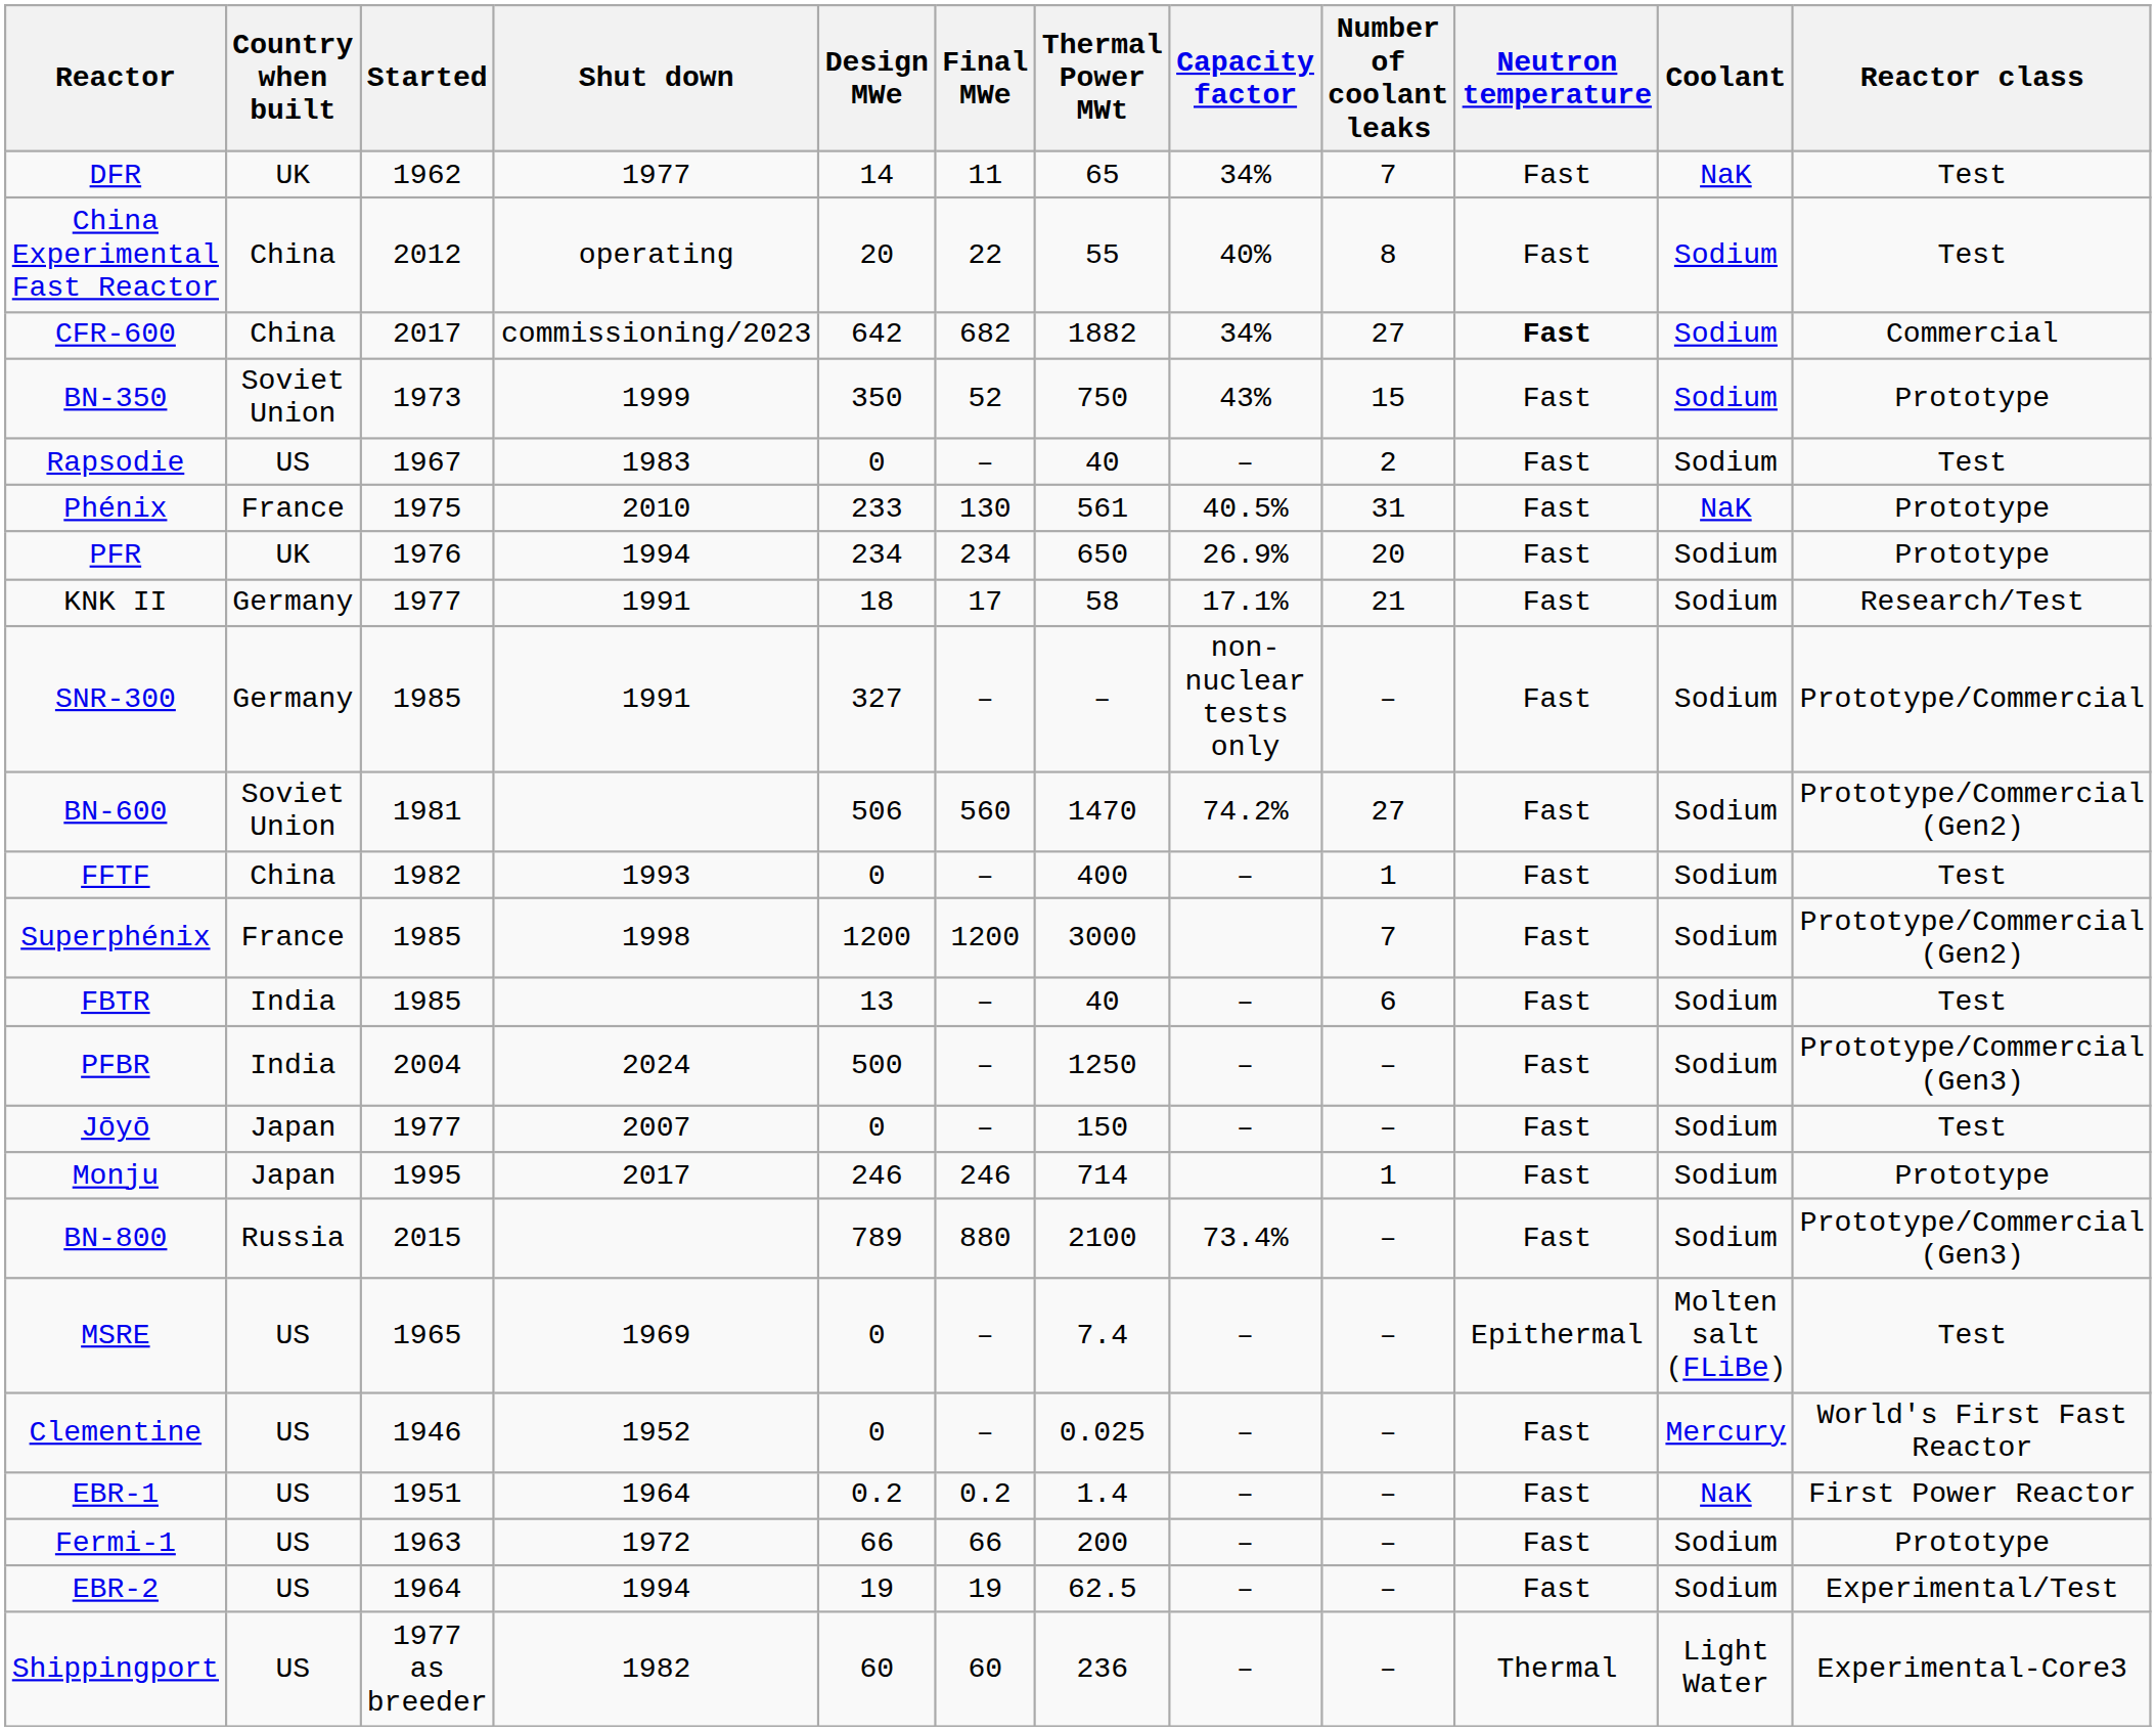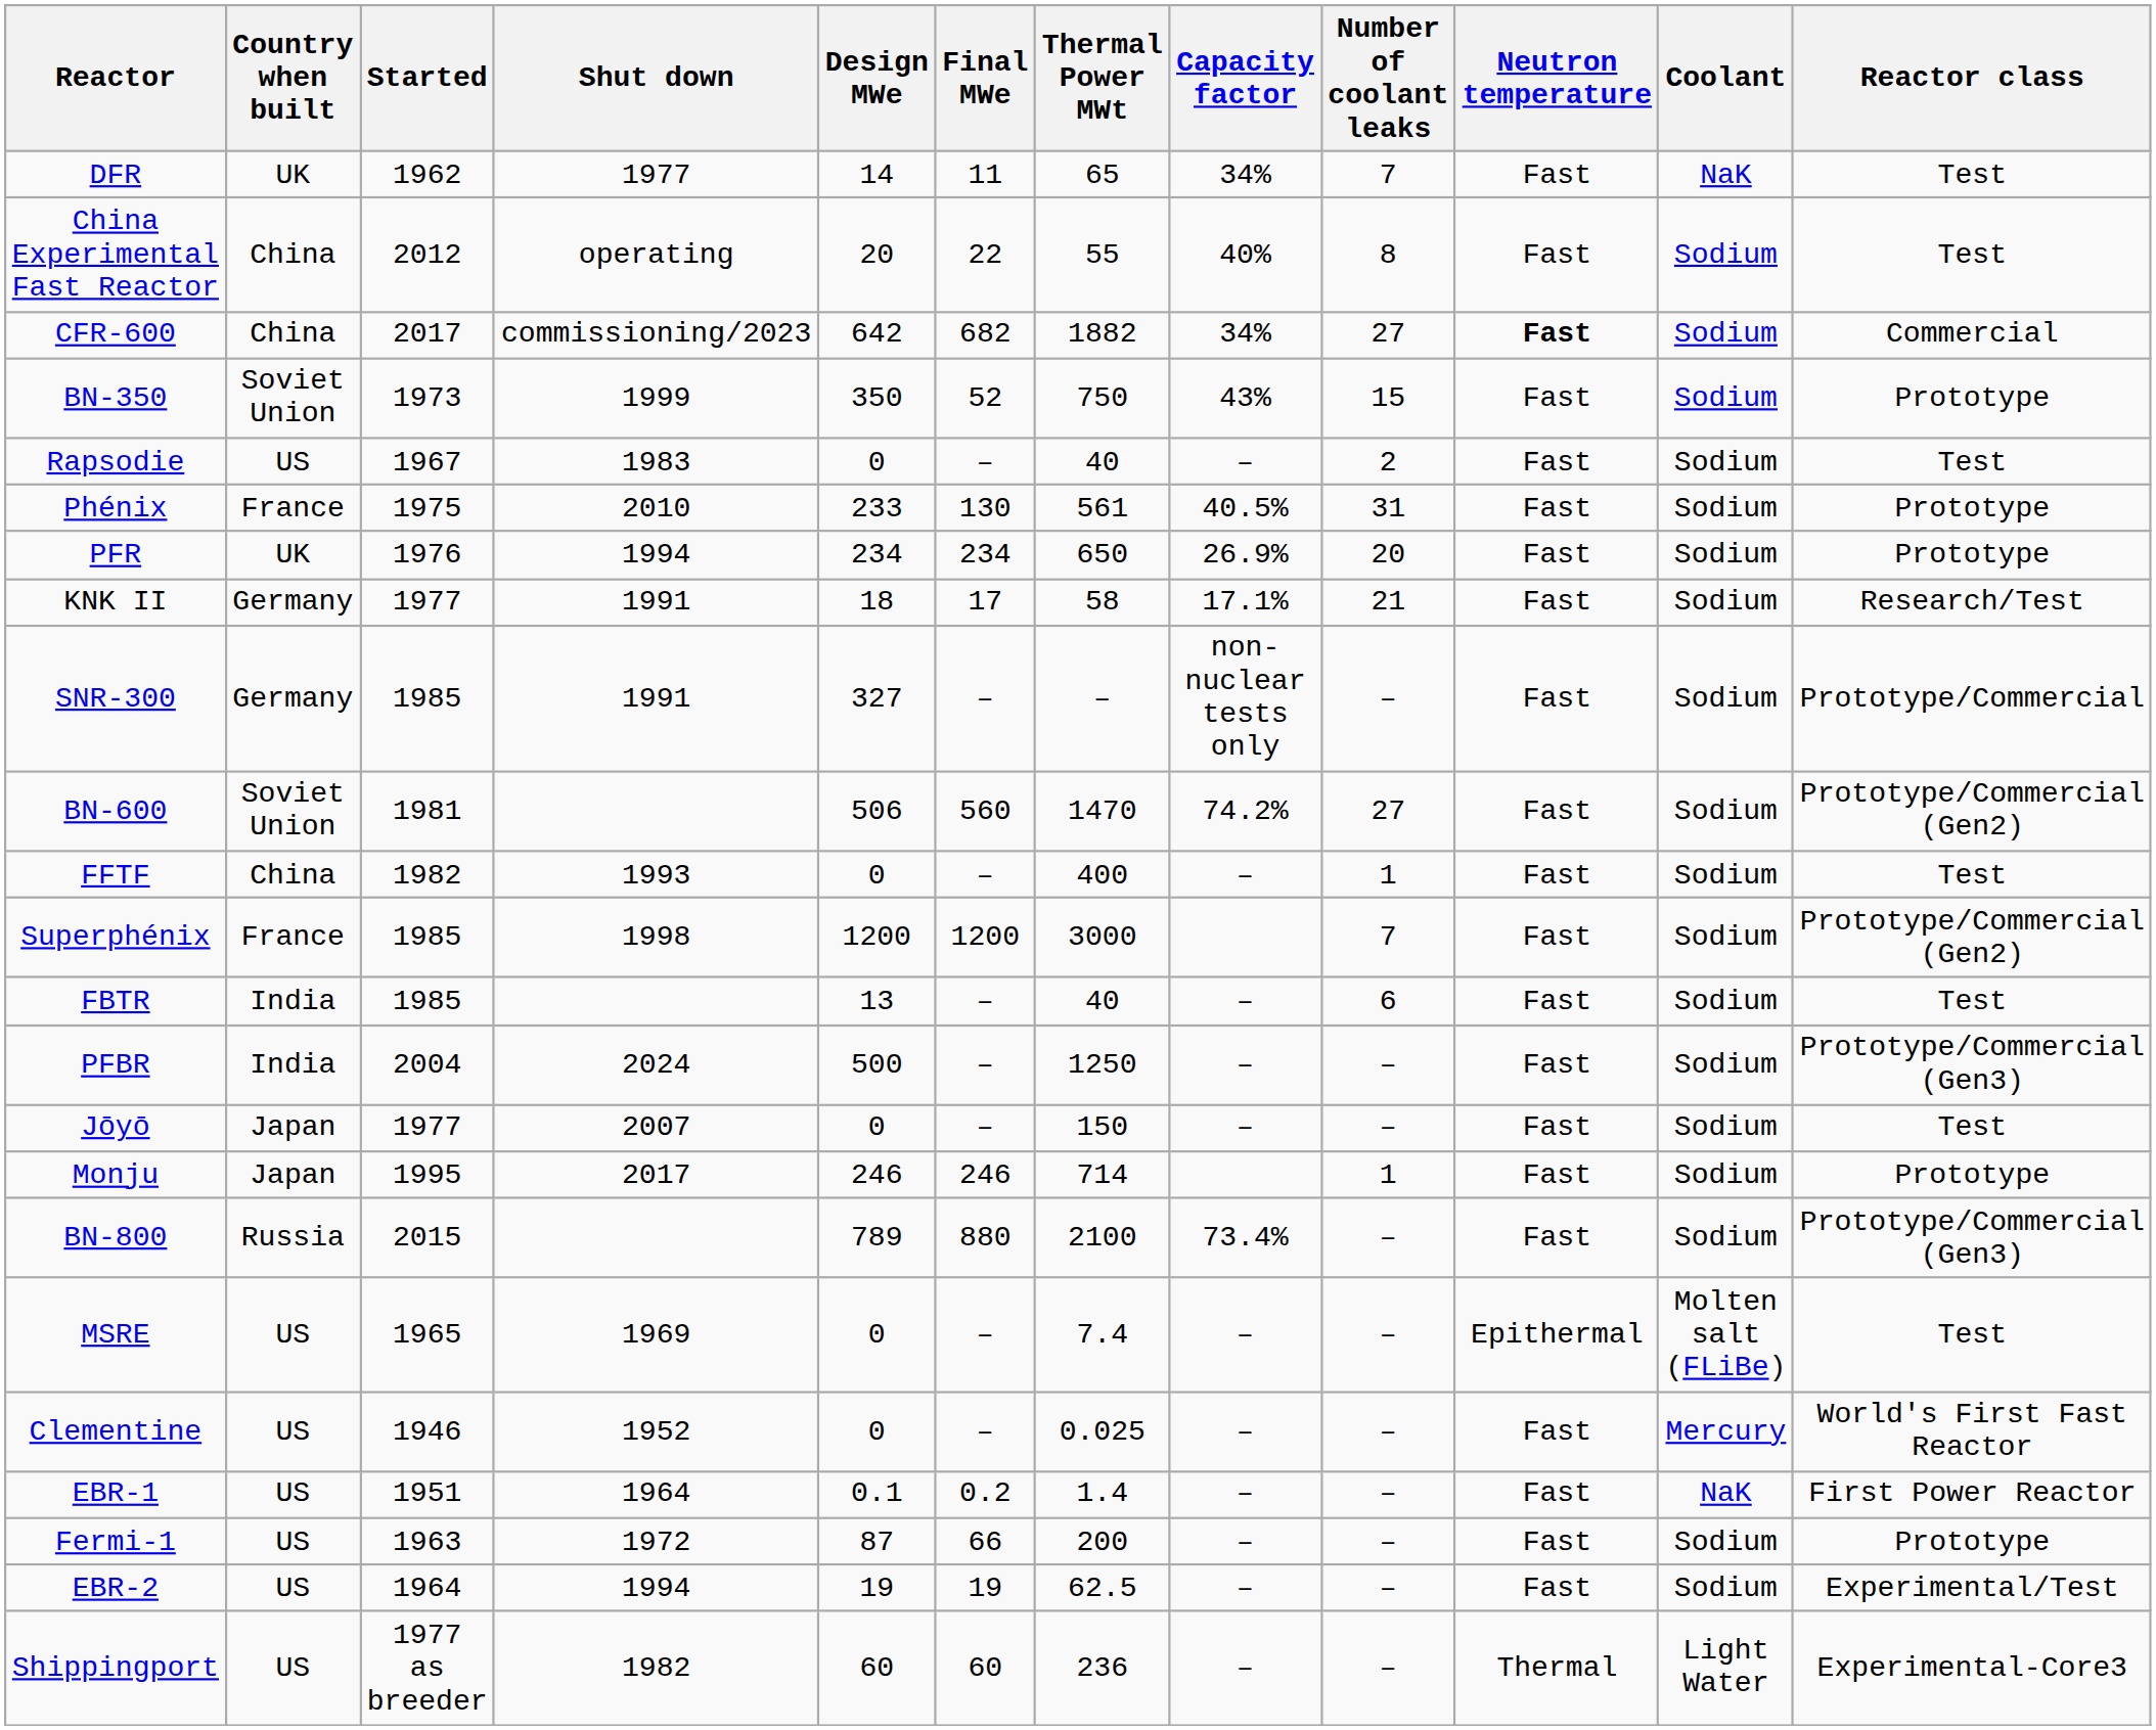 <table class="wikitable sortable" style="text-align:center">
 <tr>
 <th>Reactor</th>
 <th>Country<br>when built</th>
 <th>Started</th>
 <th>Shut down</th>
 <th>Design<br>MWe</th>
 <th>Final<br>MWe</th>
 <th>Thermal<br>Power MWt</th>
 <th><a href='#'>Capacity<br>factor</a></th>
 <th>Number of<br>coolant leaks</th>
 <th><a href='#'>Neutron<br>temperature</a></th>
 <th>Coolant</th>
 <th>Reactor class</th>
 </tr>
 <tr>
 <td><a href='#'>DFR</a></td>
 <td>UK</td>
 <td>1962</td>
 <td>1977</td>
 <td>14</td>
 <td>11</td>
 <td>65</td>
 <td>34%</td>
 <td>7</td>
 <td>Fast</td>
 <td><a href='#'>NaK</a></td>
 <td>Test</td>
 </tr>
 <tr>
 <td><a href='#'>China Experimental Fast Reactor</a></td>
 <td>China</td>
 <td>2012</td>
 <td>operating</td>
 <td>20</td>
 <td>22</td>
 <td>55</td>
 <td>40%</td>
 <td>8</td>
 <td>Fast</td>
 <td><a href='#'>Sodium</a></td>
 <td>Test</td>
 </tr>
 <tr>
 <td><a href='#'>CFR-600</a></td>
 <td>China</td>
 <td>2017</td>
 <td>commissioning/2023</td>
 <td>642</td>
 <td>682</td>
 <td>1882</td>
 <td>34%</td>
 <td>27</td>
 <td><strong>Fast</strong></td>
 <td><a href='#'>Sodium</a></td>
 <td>Commercial</td>
 </tr>
 <tr>
 <td><a href='#'>BN-350</a></td>
 <td>Soviet Union</td>
 <td>1973</td>
 <td>1999</td>
 <td>350</td>
 <td>52</td>
 <td>750</td>
 <td>43%</td>
 <td>15</td>
 <td>Fast</td>
 <td><a href='#'>Sodium</a></td>
 <td>Prototype</td>
 </tr>
 <tr>
 <td><a href='#'>Rapsodie</a></td>
 <td>US</td>
 <td>1967</td>
 <td>1983</td>
 <td>0</td>
 <td>–</td>
 <td>40</td>
 <td>–</td>
 <td>2</td>
 <td>Fast</td>
 <td>Sodium</td>
 <td>Test</td>
 </tr>
 <tr>
 <td><a href='#'>Phénix</a></td>
 <td>France</td>
 <td>1975</td>
 <td>2010</td>
 <td>233</td>
 <td>130</td>
 <td>561</td>
 <td>40.5%</td>
 <td>31</td>
 <td>Fast</td>
-<td><a href='#'>NaK</a></td>
+<td>Sodium</td>
 <td>Prototype</td>
 </tr>
 <tr>
 <td><a href='#'>PFR</a></td>
 <td>UK</td>
 <td>1976</td>
 <td>1994</td>
 <td>234</td>
 <td>234</td>
 <td>650</td>
 <td>26.9%</td>
 <td>20</td>
 <td>Fast</td>
 <td>Sodium</td>
 <td>Prototype</td>
 </tr>
 <tr>
 <td>KNK II</td>
 <td>Germany</td>
 <td>1977</td>
 <td>1991</td>
 <td>18</td>
 <td>17</td>
 <td>58</td>
 <td>17.1%</td>
 <td>21</td>
 <td>Fast</td>
 <td>Sodium</td>
 <td>Research/Test</td>
 </tr>
 <tr>
 <td><a href='#'>SNR-300</a></td>
 <td>Germany</td>
 <td>1985</td>
 <td>1991</td>
 <td>327</td>
 <td>–</td>
 <td>–</td>
 <td>non-nuclear tests only</td>
 <td>–</td>
 <td>Fast</td>
 <td>Sodium</td>
 <td>Prototype/Commercial</td>
 </tr>
 <tr>
 <td><a href='#'>BN-600</a></td>
 <td>Soviet Union</td>
 <td>1981</td>
 <td></td>
 <td>506</td>
 <td>560</td>
 <td>1470</td>
 <td>74.2%</td>
 <td>27</td>
 <td>Fast</td>
 <td>Sodium</td>
 <td>Prototype/Commercial (Gen2)</td>
 </tr>
 <tr>
 <td><a href='#'>FFTF</a></td>
 <td>China</td>
 <td>1982</td>
 <td>1993</td>
 <td>0</td>
 <td>–</td>
 <td>400</td>
 <td>–</td>
 <td>1</td>
 <td>Fast</td>
 <td>Sodium</td>
 <td>Test</td>
 </tr>
 <tr>
 <td><a href='#'>Superphénix</a></td>
 <td>France</td>
 <td>1985</td>
 <td>1998</td>
 <td>1200</td>
 <td>1200</td>
 <td>3000</td>
 <td></td>
 <td>7</td>
 <td>Fast</td>
 <td>Sodium</td>
 <td>Prototype/Commercial (Gen2)</td>
 </tr>
 <tr>
 <td><a href='#'>FBTR</a></td>
 <td>India</td>
 <td>1985</td>
 <td></td>
 <td>13</td>
 <td>–</td>
 <td>40</td>
 <td>–</td>
 <td>6</td>
 <td>Fast</td>
 <td>Sodium</td>
 <td>Test</td>
 </tr>
 <tr>
 <td><a href='#'>PFBR</a></td>
 <td>India</td>
 <td>2004</td>
 <td>2024</td>
 <td>500</td>
 <td>–</td>
 <td>1250</td>
 <td>–</td>
 <td>–</td>
 <td>Fast</td>
 <td>Sodium</td>
 <td>Prototype/Commercial (Gen3)</td>
 </tr>
 <tr>
 <td><a href='#'>Jōyō</a></td>
 <td>Japan</td>
 <td>1977</td>
 <td>2007</td>
 <td>0</td>
 <td>–</td>
 <td>150</td>
 <td>–</td>
 <td>–</td>
 <td>Fast</td>
 <td>Sodium</td>
 <td>Test</td>
 </tr>
 <tr>
 <td><a href='#'>Monju</a></td>
 <td>Japan</td>
 <td>1995</td>
 <td>2017</td>
 <td>246</td>
 <td>246</td>
 <td>714</td>
 <td></td>
 <td>1</td>
 <td>Fast</td>
 <td>Sodium</td>
 <td>Prototype</td>
 </tr>
 <tr>
 <td><a href='#'>BN-800</a></td>
 <td>Russia</td>
 <td>2015</td>
 <td></td>
 <td>789</td>
 <td>880</td>
 <td>2100</td>
 <td>73.4%</td>
 <td>–</td>
 <td>Fast</td>
 <td>Sodium</td>
 <td>Prototype/Commercial (Gen3)</td>
 </tr>
 <tr>
 <td><a href='#'>MSRE</a></td>
 <td>US</td>
 <td>1965</td>
 <td>1969</td>
 <td>0</td>
 <td>–</td>
 <td>7.4</td>
 <td>–</td>
 <td>–</td>
 <td>Epithermal</td>
 <td>Molten salt (<a href='#'>FLiBe</a>)</td>
 <td>Test</td>
 </tr>
 <tr>
 <td><a href='#'>Clementine</a></td>
 <td>US</td>
 <td>1946</td>
 <td>1952</td>
 <td>0</td>
 <td>–</td>
 <td>0.025</td>
 <td>–</td>
 <td>–</td>
 <td>Fast</td>
 <td><a href='#'>Mercury</a></td>
 <td>World's First Fast Reactor</td>
 </tr>
 <tr>
 <td><a href='#'>EBR-1</a></td>
 <td>US</td>
 <td>1951</td>
 <td>1964</td>
-<td>0.2</td>
+<td>0.1</td>
 <td>0.2</td>
 <td>1.4</td>
 <td>–</td>
 <td>–</td>
 <td>Fast</td>
 <td><a href='#'>NaK</a></td>
 <td>First Power Reactor</td>
 </tr>
 <tr>
 <td><a href='#'>Fermi-1</a></td>
 <td>US</td>
 <td>1963</td>
 <td>1972</td>
-<td>66</td>
+<td>87</td>
 <td>66</td>
 <td>200</td>
 <td>–</td>
 <td>–</td>
 <td>Fast</td>
 <td>Sodium</td>
 <td>Prototype</td>
 </tr>
 <tr>
 <td><a href='#'>EBR-2</a></td>
 <td>US</td>
 <td>1964</td>
 <td>1994</td>
 <td>19</td>
 <td>19</td>
 <td>62.5</td>
 <td>–</td>
 <td>–</td>
 <td>Fast</td>
 <td>Sodium</td>
 <td>Experimental/Test</td>
 </tr>
 <tr>
 <td><a href='#'>Shippingport</a></td>
 <td>US</td>
 <td>1977<br>as breeder</td>
 <td>1982</td>
 <td>60</td>
 <td>60</td>
 <td>236</td>
 <td>–</td>
 <td>–</td>
 <td>Thermal</td>
 <td>Light Water</td>
 <td>Experimental-Core3</td>
 </tr>
 <tr>
 </tr>
 </table>
